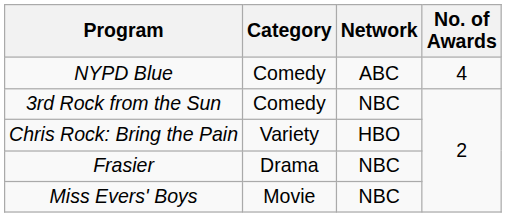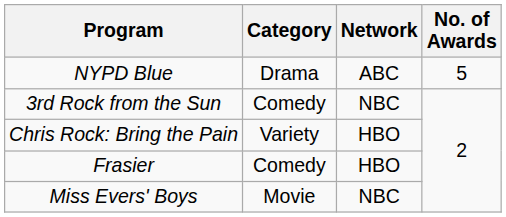 <table class="wikitable">
 <tr>
 <th>Program</th>
 <th>Category</th>
 <th>Network</th>
 <th>No. of<br>Awards</th>
 </tr>
 <tr style="text-align:center">
 <td><em>NYPD Blue</em></td>
-<td>Comedy</td>
+<td>Drama</td>
 <td>ABC</td>
-<td>4</td>
+<td>5</td>
 </tr>
 <tr style="text-align:center">
 <td><em>3rd Rock from the Sun</em></td>
 <td>Comedy</td>
 <td>NBC</td>
 <td rowspan="4">2</td>
 </tr>
 <tr style="text-align:center">
 <td><em>Chris Rock: Bring the Pain</em></td>
 <td>Variety</td>
 <td>HBO</td>
 </tr>
 <tr style="text-align:center">
 <td><em>Frasier</em></td>
-<td>Drama</td>
-<td>NBC</td>
+<td>Comedy</td>
+<td>HBO</td>
 </tr>
 <tr style="text-align:center">
 <td><em>Miss Evers' Boys</em></td>
 <td>Movie</td>
 <td>NBC</td>
 </tr>
 </table>
